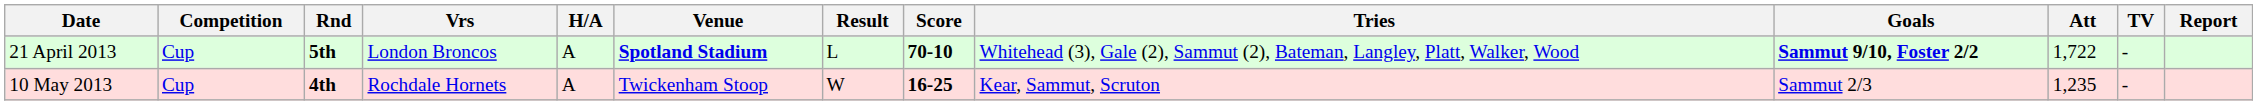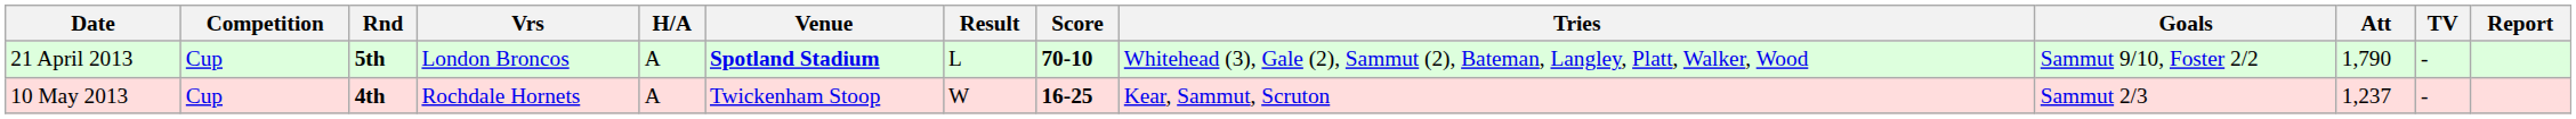 <table class="wikitable" style="font-size:85%;" width="100%">
 <tr>
 <th>Date</th>
 <th>Competition</th>
 <th>Rnd</th>
 <th>Vrs</th>
 <th>H/A</th>
 <th>Venue</th>
 <th>Result</th>
 <th>Score</th>
 <th>Tries</th>
 <th>Goals</th>
 <th>Att</th>
 <th>TV</th>
 <th>Report</th>
 </tr>
 <tr style="background:#ddffdd;" width=20|>
 <td>21 April 2013</td>
 <td><a href='#'>Cup</a></td>
 <td><strong>5th</strong></td>
 <td><a href='#'>London Broncos</a></td>
 <td>A</td>
 <td><strong><a href='#'>Spotland Stadium</a></strong></td>
 <td>L</td>
 <td><strong>70-10</strong></td>
 <td><a href='#'>Whitehead</a> (3), <a href='#'>Gale</a> (2), <a href='#'>Sammut</a> (2), <a href='#'>Bateman</a>, <a href='#'>Langley</a>, <a href='#'>Platt</a>, <a href='#'>Walker</a>, <a href='#'>Wood</a></td>
-<td><strong><a href='#'>Sammut</a> 9/10, <a href='#'>Foster</a> 2/2</strong></td>
-<td>1,722</td>
+<td><a href='#'>Sammut</a> 9/10, <a href='#'>Foster</a> 2/2</td>
+<td>1,790</td>
 <td>-</td>
 <td></td>
 </tr>
 <tr style="background:#ffdddd;" width=20|>
 <td>10 May 2013</td>
 <td><a href='#'>Cup</a></td>
 <td><strong>4th</strong></td>
 <td><a href='#'>Rochdale Hornets</a></td>
 <td>A</td>
 <td><a href='#'>Twickenham Stoop</a></td>
 <td>W</td>
 <td><strong>16-25</strong></td>
 <td><a href='#'>Kear</a>, <a href='#'>Sammut</a>, <a href='#'>Scruton</a></td>
 <td><a href='#'>Sammut</a> 2/3</td>
-<td>1,235</td>
+<td>1,237</td>
 <td>-</td>
 <td></td>
 </tr>
 </table>
